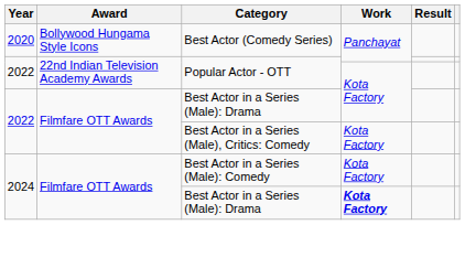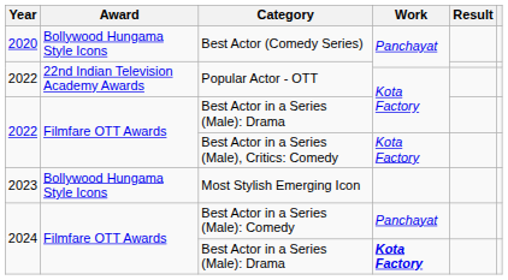 <table class="wikitable">
 <tr>
 <th>Year</th>
 <th>Award</th>
 <th>Category</th>
 <th>Work</th>
 <th>Result</th>
 <th></th>
 </tr>
 <tr>
 <td><a href='#'>2020</a></td>
 <td><a href='#'>Bollywood Hungama Style Icons</a></td>
 <td>Best Actor (Comedy Series)</td>
 <td rowspan="2"><em><a href='#'>Panchayat</a></em></td>
 <td></td>
 <td rowspan="1"></td>
 </tr>
 <tr>
 <td rowspan="2">2022</td>
 <td rowspan="2"><a href='#'>22nd Indian Television Academy Awards</a></td>
 <td rowspan="2">Popular Actor - OTT</td>
 <td></td>
 <td></td>
 </tr>
 <tr>
 <td rowspan="2"><em><a href='#'>Kota Factory</a></em></td>
 <td></td>
 <td></td>
 </tr>
 <tr>
 <td rowspan="2"><a href='#'>2022</a></td>
 <td rowspan="2"><a href='#'>Filmfare OTT Awards</a></td>
 <td>Best Actor in a Series (Male): Drama</td>
 <td></td>
 <td></td>
 </tr>
 <tr>
 <td>Best Actor in a Series (Male), Critics: Comedy</td>
 <td><em><a href='#'>Kota Factory</a></em></td>
 <td></td>
 <td></td>
 </tr>
 <tr>
+<td>2023</td>
+<td><a href='#'>Bollywood Hungama Style Icons</a></td>
+<td>Most Stylish Emerging Icon</td>
+<td></td>
+<td></td>
+<td></td>
+</tr>
+<tr>
 <td rowspan="2">2024</td>
 <td rowspan="2"><a href='#'>Filmfare OTT Awards</a></td>
 <td>Best Actor in a Series (Male): Comedy</td>
-<td><em><a href='#'>Kota Factory</a></em></td>
+<td><em><a href='#'>Panchayat</a></em></td>
 <td></td>
 <td></td>
 </tr>
 <tr>
 <td>Best Actor in a Series (Male): Drama</td>
 <td><strong><em><a href='#'>Kota Factory</a></em></strong></td>
 <td></td>
 <td></td>
 </tr>
 </table>
